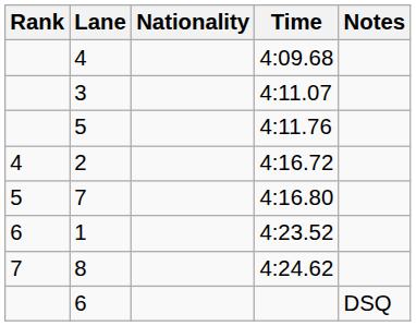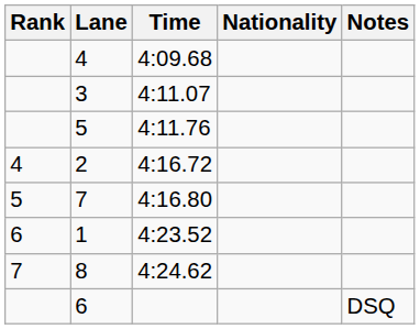 <table class="wikitable">
 <tr>
 <th>Rank</th>
 <th>Lane</th>
+<th>Time</th>
 <th>Nationality</th>
-<th>Time</th>
 <th>Notes</th>
 </tr>
 <tr>
 <td></td>
 <td>4</td>
+<td>4:09.68</td>
 <td></td>
-<td>4:09.68</td>
 <td></td>
 </tr>
 <tr>
 <td></td>
 <td>3</td>
+<td>4:11.07</td>
 <td></td>
-<td>4:11.07</td>
 <td></td>
 </tr>
 <tr>
 <td></td>
 <td>5</td>
+<td>4:11.76</td>
 <td></td>
-<td>4:11.76</td>
 <td></td>
 </tr>
 <tr>
 <td>4</td>
 <td>2</td>
+<td>4:16.72</td>
 <td></td>
-<td>4:16.72</td>
 <td></td>
 </tr>
 <tr>
 <td>5</td>
 <td>7</td>
+<td>4:16.80</td>
 <td></td>
-<td>4:16.80</td>
 <td></td>
 </tr>
 <tr>
 <td>6</td>
 <td>1</td>
+<td>4:23.52</td>
 <td></td>
-<td>4:23.52</td>
 <td></td>
 </tr>
 <tr>
 <td>7</td>
 <td>8</td>
+<td>4:24.62</td>
 <td></td>
-<td>4:24.62</td>
 <td></td>
 </tr>
 <tr>
 <td></td>
 <td>6</td>
 <td></td>
 <td></td>
 <td>DSQ</td>
 </tr>
 </table>
